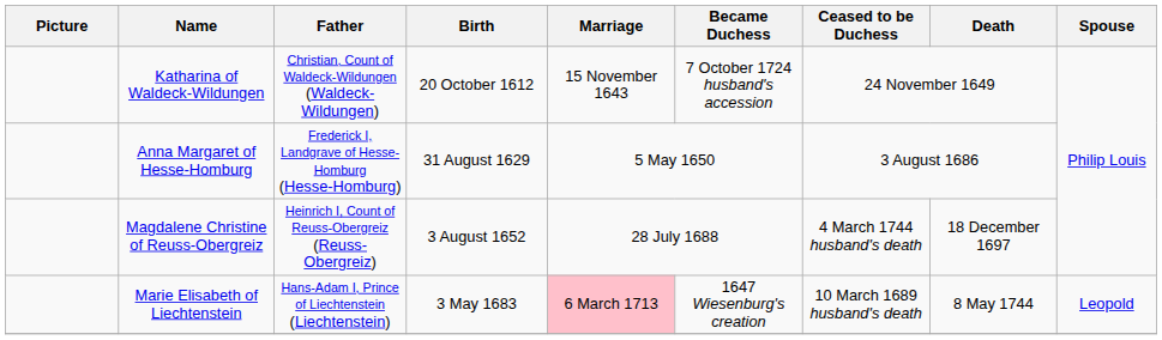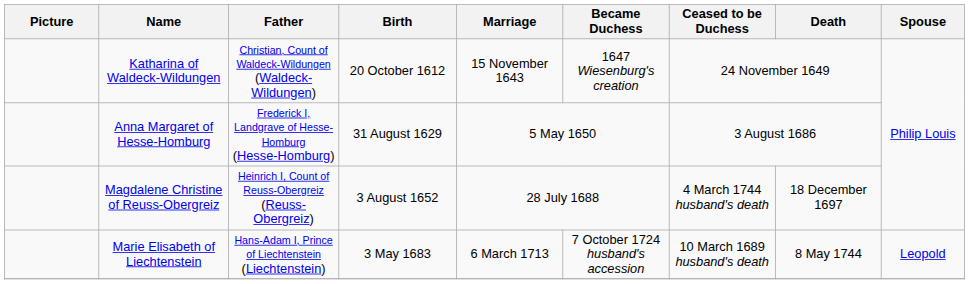 <table width=95% class="wikitable">
 <tr>
 <th width = "8%">Picture</th>
 <th width = "11%">Name</th>
 <th width = "9%">Father</th>
 <th width = "10%">Birth</th>
 <th width = "9%">Marriage</th>
 <th width = "9%">Became Duchess</th>
 <th width = "9%">Ceased to be Duchess</th>
 <th width = "9%">Death</th>
 <th width = "7%">Spouse</th>
 </tr>
 <tr>
 <td align="center"></td>
 <td align="center"><a href='#'>Katharina of Waldeck-Wildungen</a></td>
 <td align="center"><small><a href='#'>Christian, Count of Waldeck-Wildungen</a></small><br>(<a href='#'>Waldeck-Wildungen</a>)</td>
 <td align="center">20 October 1612</td>
 <td align="center">15 November 1643</td>
-<td align="center">7 October 1724<br><em>husband's accession</em></td>
+<td align="center">1647<br><em>Wiesenburg's creation</em></td>
 <td align="center" colspan="2">24 November 1649</td>
 <td align="center" rowspan="3"><a href='#'>Philip Louis</a></td>
 </tr>
 <tr>
 <td align="center"></td>
 <td align="center"><a href='#'>Anna Margaret of Hesse-Homburg</a></td>
 <td align="center"><small><a href='#'>Frederick I, Landgrave of Hesse-Homburg</a></small><br>(<a href='#'>Hesse-Homburg</a>)</td>
 <td align="center">31 August 1629</td>
 <td align="center" colspan="2">5 May 1650</td>
 <td align="center" colspan="2">3 August 1686</td>
 </tr>
 <tr>
 <td align="center"></td>
 <td align="center"><a href='#'>Magdalene Christine of Reuss-Obergreiz</a></td>
 <td align="center"><small><a href='#'>Heinrich I, Count of Reuss-Obergreiz</a></small><br>(<a href='#'>Reuss-Obergreiz</a>)</td>
 <td align="center">3 August 1652</td>
 <td align="center" colspan="2">28 July 1688</td>
 <td align="center">4 March 1744<br><em>husband's death</em></td>
 <td align="center">18 December 1697</td>
 </tr>
 <tr>
 <td align="center"></td>
 <td align="center"><a href='#'>Marie Elisabeth of Liechtenstein</a></td>
 <td align="center"><small><a href='#'>Hans-Adam I, Prince of Liechtenstein</a></small><br>(<a href='#'>Liechtenstein</a>)</td>
 <td align="center">3 May 1683</td>
-<td align="center" style="background: pink;">6 March 1713</td>
-<td align="center">1647<br><em>Wiesenburg's creation</em></td>
+<td align="center">6 March 1713</td>
+<td align="center">7 October 1724<br><em>husband's accession</em></td>
 <td align="center">10 March 1689<br><em>husband's death</em></td>
 <td align="center">8 May 1744</td>
 <td align="center"><a href='#'>Leopold</a></td>
 </tr>
 <tr>
 </tr>
 </table>
